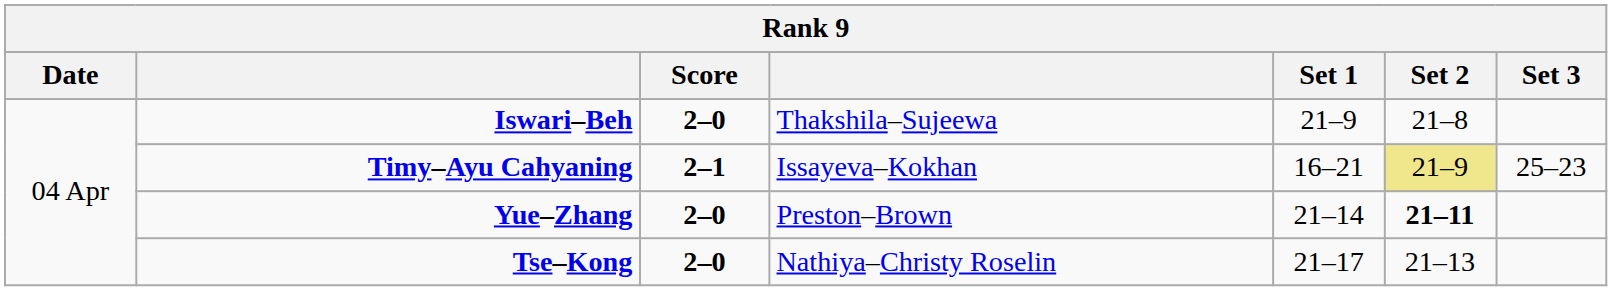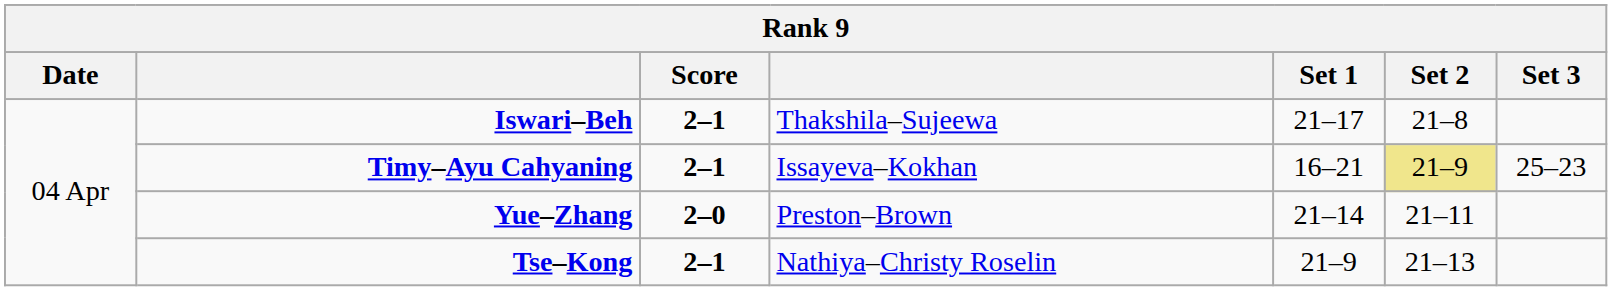 <table class="wikitable" style="text-align: center; font-size:90% ">
 <tr>
 <th colspan=7>Rank 9</th>
 </tr>
 <tr>
 <th width="60">Date</th>
 <th align="right" width="250"></th>
 <th width="60">Score</th>
 <th align="left" width="250"></th>
 <th width="50">Set 1</th>
 <th width="50">Set 2</th>
 <th width="50">Set 3</th>
 </tr>
 <tr>
 <td rowspan=4>04 Apr</td>
 <td align=right><strong><a href='#'>Iswari</a>–<a href='#'>Beh</a> </strong></td>
-<td align=center><strong>2–0</strong></td>
+<td align=center><strong>2–1</strong></td>
 <td align=left> <a href='#'>Thakshila</a>–<a href='#'>Sujeewa</a></td>
-<td>21–9</td>
+<td>21–17</td>
 <td>21–8</td>
 <td></td>
 </tr>
 <tr>
 <td align=right><strong><a href='#'>Timy</a>–<a href='#'>Ayu Cahyaning</a> </strong></td>
 <td align=center><strong>2–1</strong></td>
 <td align=left> <a href='#'>Issayeva</a>–<a href='#'>Kokhan</a></td>
 <td>16–21</td>
 <td style="background: khaki;">21–9</td>
 <td>25–23</td>
 </tr>
 <tr>
 <td align=right><strong><a href='#'>Yue</a>–<a href='#'>Zhang</a> </strong></td>
 <td align=center><strong>2–0</strong></td>
 <td align=left> <a href='#'>Preston</a>–<a href='#'>Brown</a></td>
 <td>21–14</td>
-<td><strong>21–11</strong></td>
+<td>21–11</td>
 <td></td>
 </tr>
 <tr>
 <td align=right><strong><a href='#'>Tse</a>–<a href='#'>Kong</a> </strong></td>
-<td align=center><strong>2–0</strong></td>
+<td align=center><strong>2–1</strong></td>
 <td align=left> <a href='#'>Nathiya</a>–<a href='#'>Christy Roselin</a></td>
-<td>21–17</td>
+<td>21–9</td>
 <td>21–13</td>
 <td></td>
 </tr>
 </table>
